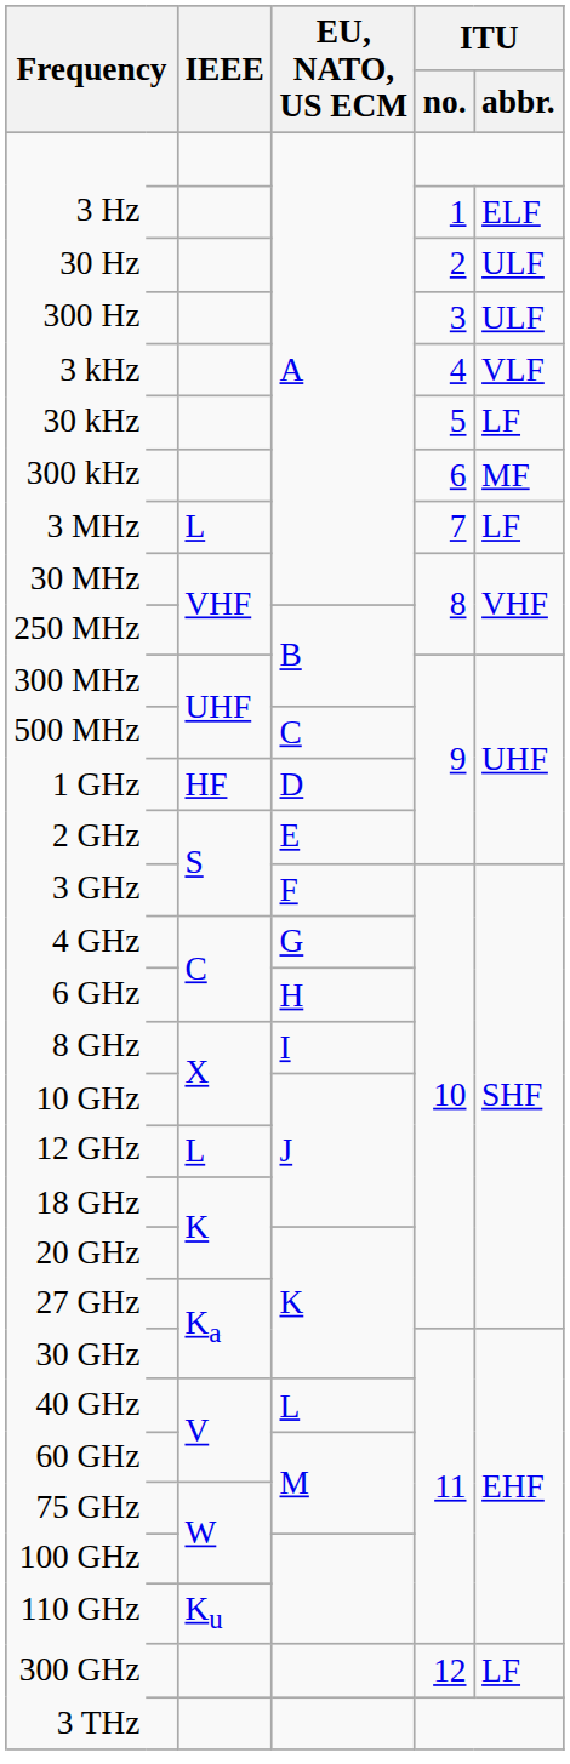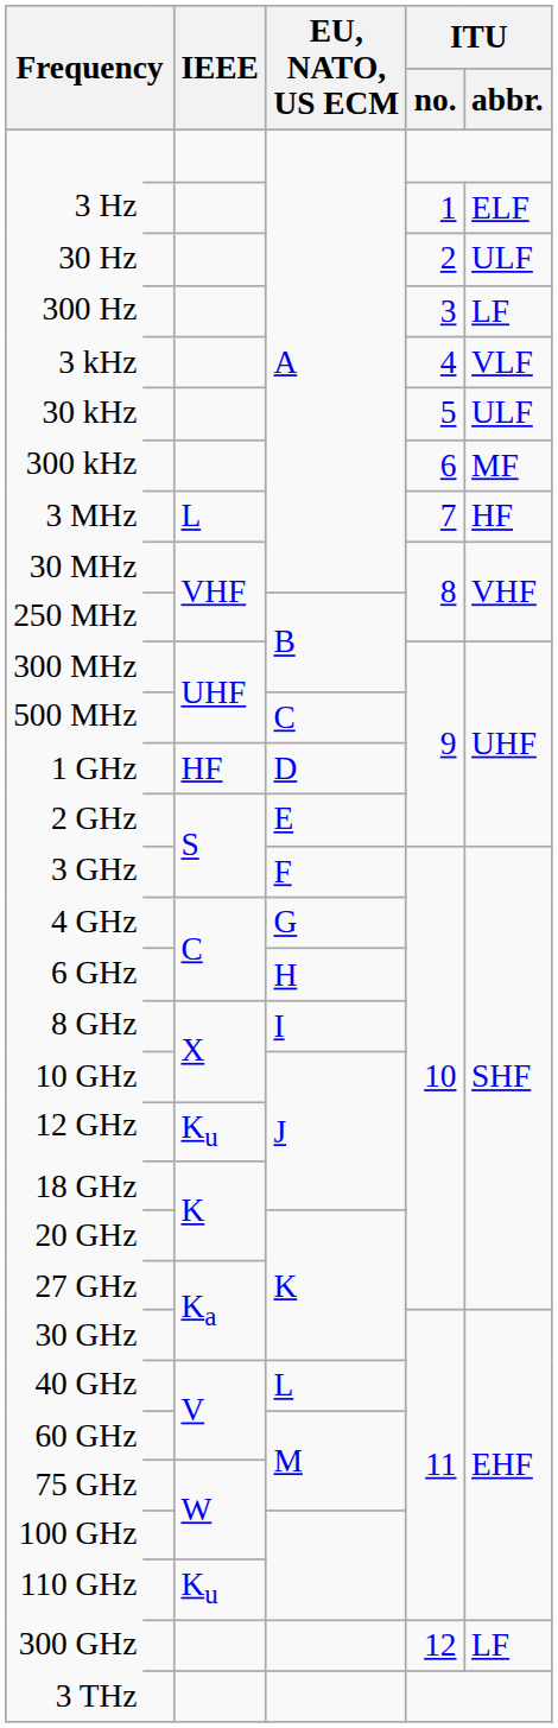 <table class="wikitable">
 <tr>
 <th rowspan="2" colspan="2">Frequency</th>
 <th rowspan="2">IEEE</th>
 <th rowspan="2">EU,<br>NATO,<br>US ECM</th>
 <th colspan="2">ITU</th>
 </tr>
 <tr>
 <th>no.</th>
 <th>abbr.</th>
 </tr>
 <tr>
 <td style="border-top: none; border-bottom: none; border-right: none; text-align: right; vertical-align: top"></td>
 <td style="border-left: none; width: 0.5em"></td>
 <td></td>
 <td rowspan="9"><a href='#'>A</a></td>
 <td colspan="2"> </td>
 </tr>
 <tr>
 <td style="border-top: none; border-bottom: none; border-right: none; text-align: right; vertical-align: top"><span>3 Hz</span></td>
 <td style="border-left: none"></td>
 <td></td>
 <td align="right"><a href='#'>1</a></td>
 <td><a href='#'>ELF</a></td>
 </tr>
 <tr>
 <td style="border-top: none; border-bottom: none; border-right: none; text-align: right; vertical-align: top"><span>30 Hz</span></td>
 <td style="border-left: none"></td>
 <td></td>
 <td align="right"><a href='#'>2</a></td>
 <td><a href='#'>ULF</a></td>
 </tr>
 <tr>
 <td style="border-top: none; border-bottom: none; border-right: none; text-align: right; vertical-align: top"><span>300 Hz</span></td>
 <td style="border-left: none"></td>
 <td></td>
 <td align="right"><a href='#'>3</a></td>
-<td><a href='#'>ULF</a></td>
+<td><a href='#'>LF</a></td>
 </tr>
 <tr>
 <td style="border-top: none; border-bottom: none; border-right: none; text-align: right; vertical-align: top"><span>3 kHz</span></td>
 <td style="border-left: none"></td>
 <td></td>
 <td align="right"><a href='#'>4</a></td>
 <td><a href='#'>VLF</a></td>
 </tr>
 <tr>
 <td style="border-top: none; border-bottom: none; border-right: none; text-align: right; vertical-align: top"><span>30 kHz</span></td>
 <td style="border-left: none"></td>
 <td></td>
 <td align="right"><a href='#'>5</a></td>
-<td><a href='#'>LF</a></td>
+<td><a href='#'>ULF</a></td>
 </tr>
 <tr>
 <td style="border-top: none; border-bottom: none; border-right: none; text-align: right; vertical-align: top"><span>300 kHz</span></td>
 <td style="border-left: none"></td>
 <td></td>
 <td align="right"><a href='#'>6</a></td>
 <td><a href='#'>MF</a></td>
 </tr>
 <tr>
 <td style="border-top: none; border-bottom: none; border-right: none; text-align: right; vertical-align: top"><span>3 MHz</span></td>
 <td style="border-left: none"></td>
 <td><a href='#'>L</a></td>
 <td align="right"><a href='#'>7</a></td>
-<td><a href='#'>LF</a></td>
+<td><a href='#'>HF</a></td>
 </tr>
 <tr>
 <td style="border-top: none; border-bottom: none; border-right: none; text-align: right; vertical-align: top"><span>30 MHz</span></td>
 <td style="border-left: none"></td>
 <td rowspan="2"><a href='#'>VHF</a></td>
 <td rowspan="2" align="right"><a href='#'>8</a></td>
 <td rowspan="2"><a href='#'>VHF</a></td>
 </tr>
 <tr>
 <td style="border-top: none; border-bottom: none; border-right: none; text-align: right; vertical-align: top"><span>250 MHz</span></td>
 <td style="border-left: none"></td>
 <td rowspan="2"><a href='#'>B</a></td>
 </tr>
 <tr>
 <td style="border-top: none; border-bottom: none; border-right: none; text-align: right; vertical-align: top"><span>300 MHz</span></td>
 <td style="border-left: none"></td>
 <td rowspan="2"><a href='#'>UHF</a></td>
 <td rowspan="4" align="right"><a href='#'>9</a></td>
 <td rowspan="4"><a href='#'>UHF</a></td>
 </tr>
 <tr>
 <td style="border-top: none; border-bottom: none; border-right: none; text-align: right; vertical-align: top"><span>500 MHz</span></td>
 <td style="border-left: none"></td>
 <td><a href='#'>C</a></td>
 </tr>
 <tr>
 <td style="border-top: none; border-bottom: none; border-right: none; text-align: right; vertical-align: top"><span>1 GHz</span></td>
 <td style="border-left: none"></td>
 <td><a href='#'>HF</a></td>
 <td><a href='#'>D</a></td>
 </tr>
 <tr>
 <td style="border-top: none; border-bottom: none; border-right: none; text-align: right; vertical-align: top"><span>2 GHz</span></td>
 <td style="border-left: none"></td>
 <td rowspan="2"><a href='#'>S</a></td>
 <td><a href='#'>E</a></td>
 </tr>
 <tr>
 <td style="border-top: none; border-bottom: none; border-right: none; text-align: right; vertical-align: top"><span>3 GHz</span></td>
 <td style="border-left: none"></td>
 <td><a href='#'>F</a></td>
 <td rowspan="9" align="right"><a href='#'>10</a></td>
 <td rowspan="9"><a href='#'>SHF</a></td>
 </tr>
 <tr>
 <td style="border-top: none; border-bottom: none; border-right: none; text-align: right; vertical-align: top"><span>4 GHz</span></td>
 <td style="border-left: none"></td>
 <td rowspan="2"><a href='#'>C</a></td>
 <td><a href='#'>G</a></td>
 </tr>
 <tr>
 <td style="border-top: none; border-bottom: none; border-right: none; text-align: right; vertical-align: top"><span>6 GHz</span></td>
 <td style="border-left: none"></td>
 <td><a href='#'>H</a></td>
 </tr>
 <tr>
 <td style="border-top: none; border-bottom: none; border-right: none; text-align: right; vertical-align: top"><span>8 GHz</span></td>
 <td style="border-left: none"></td>
 <td rowspan="2"><a href='#'>X</a></td>
 <td><a href='#'>I</a></td>
 </tr>
 <tr>
 <td style="border-top: none; border-bottom: none; border-right: none; text-align: right; vertical-align: top"><span>10 GHz</span></td>
 <td style="border-left: none"></td>
 <td rowspan="3"><a href='#'>J</a></td>
 </tr>
 <tr>
 <td style="border-top: none; border-bottom: none; border-right: none; text-align: right; vertical-align: top"><span>12 GHz</span></td>
 <td style="border-left: none"></td>
-<td><a href='#'>L</a></td>
+<td><a href='#'>K<sub>u</sub></a></td>
 </tr>
 <tr>
 <td style="border-top: none; border-bottom: none; border-right: none; text-align: right; vertical-align: top"><span>18 GHz</span></td>
 <td style="border-left: none"></td>
 <td rowspan="2"><a href='#'>K</a></td>
 </tr>
 <tr>
 <td style="border-top: none; border-bottom: none; border-right: none; text-align: right; vertical-align: top"><span>20 GHz</span></td>
 <td style="border-left: none"></td>
 <td rowspan="3"><a href='#'>K</a></td>
 </tr>
 <tr>
 <td style="border-top: none; border-bottom: none; border-right: none; text-align: right; vertical-align: top"><span>27 GHz</span></td>
 <td style="border-left: none"></td>
 <td rowspan="2"><a href='#'>K<sub>a</sub></a></td>
 </tr>
 <tr>
 <td style="border-top: none; border-bottom: none; border-right: none; text-align: right; vertical-align: top"><span>30 GHz</span></td>
 <td style="border-left: none"></td>
 <td rowspan="6" align="right"><a href='#'>11</a></td>
 <td rowspan="6"><a href='#'>EHF</a></td>
 </tr>
 <tr>
 <td style="border-top: none; border-bottom: none; border-right: none; text-align: right; vertical-align: top"><span>40 GHz</span></td>
 <td style="border-left: none"></td>
 <td rowspan="2"><a href='#'>V</a></td>
 <td><a href='#'>L</a></td>
 </tr>
 <tr>
 <td style="border-top: none; border-bottom: none; border-right: none; text-align: right; vertical-align: top"><span>60 GHz</span></td>
 <td style="border-left: none"></td>
 <td rowspan="2"><a href='#'>M</a></td>
 </tr>
 <tr>
 <td style="border-top: none; border-bottom: none; border-right: none; text-align: right; vertical-align: top"><span>75 GHz</span></td>
 <td style="border-left: none"></td>
 <td rowspan="2"><a href='#'>W</a></td>
 </tr>
 <tr>
 <td style="border-top: none; border-bottom: none; border-right: none; text-align: right; vertical-align: top"><span>100 GHz</span></td>
 <td style="border-left: none"></td>
 <td rowspan="2"></td>
 </tr>
 <tr>
 <td style="border-top: none; border-bottom: none; border-right: none; text-align: right; vertical-align: top"><span>110 GHz</span></td>
 <td style="border-left: none"></td>
 <td><a href='#'>K<sub>u</sub></a></td>
 </tr>
 <tr>
 <td style="border-top: none; border-bottom: none; border-right: none; text-align: right; vertical-align: top"><span>300 GHz</span></td>
 <td style="border-left: none"></td>
 <td></td>
 <td></td>
 <td align="right"><a href='#'>12</a></td>
 <td><a href='#'>LF</a></td>
 </tr>
 <tr>
 <td style="border-top: none; border-bottom: none; border-right: none; text-align: right; vertical-align: top"><span>3 THz</span></td>
 <td style="border-left: none"></td>
 <td></td>
 <td></td>
 <td colspan="2"> </td>
 </tr>
 </table>
